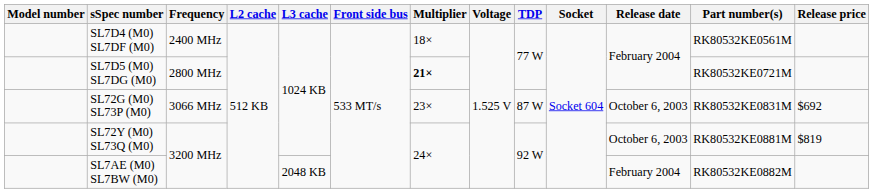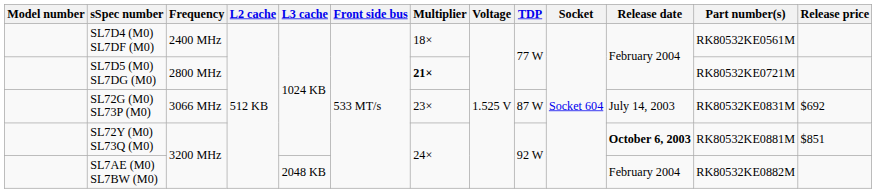 <table class="wikitable sortable">
 <tr>
 <th>Model number</th>
 <th>sSpec number</th>
 <th>Frequency</th>
 <th><a href='#'>L2 cache</a></th>
 <th><a href='#'>L3 cache</a></th>
 <th><a href='#'>Front side bus</a></th>
 <th>Multiplier</th>
 <th>Voltage</th>
 <th><a href='#'>TDP</a></th>
 <th>Socket</th>
 <th>Release date</th>
 <th>Part number(s)</th>
 <th>Release price</th>
 </tr>
 <tr>
 <td></td>
 <td>SL7D4 (M0)<br>SL7DF (M0)</td>
 <td>2400 MHz</td>
 <td rowspan="5">512 KB</td>
 <td rowspan="4">1024 KB</td>
 <td rowspan="5">533 MT/s</td>
 <td>18×</td>
 <td rowspan="5">1.525 V</td>
 <td rowspan="2">77 W</td>
 <td rowspan="5"><a href='#'>Socket 604</a></td>
 <td rowspan="2">February 2004</td>
 <td>RK80532KE0561M</td>
 <td></td>
 </tr>
 <tr>
 <td></td>
 <td>SL7D5 (M0)<br>SL7DG (M0)</td>
 <td>2800 MHz</td>
 <td><strong>21×</strong></td>
 <td>RK80532KE0721M</td>
 <td></td>
 </tr>
 <tr>
 <td></td>
 <td>SL72G (M0)<br>SL73P (M0)</td>
 <td>3066 MHz</td>
 <td>23×</td>
 <td>87 W</td>
-<td>October 6, 2003</td>
+<td>July 14, 2003</td>
 <td>RK80532KE0831M</td>
 <td>$692</td>
 </tr>
 <tr>
 <td></td>
 <td>SL72Y (M0)<br>SL73Q (M0)</td>
 <td rowspan="2">3200 MHz</td>
 <td rowspan="2">24×</td>
 <td rowspan="2">92 W</td>
-<td>October 6, 2003</td>
+<td><strong>October 6, 2003</strong></td>
 <td>RK80532KE0881M</td>
-<td>$819</td>
+<td>$851</td>
 </tr>
 <tr>
 <td></td>
 <td>SL7AE (M0)<br> SL7BW (M0)</td>
 <td>2048 KB</td>
 <td>February 2004</td>
 <td>RK80532KE0882M</td>
 <td></td>
 </tr>
 </table>
